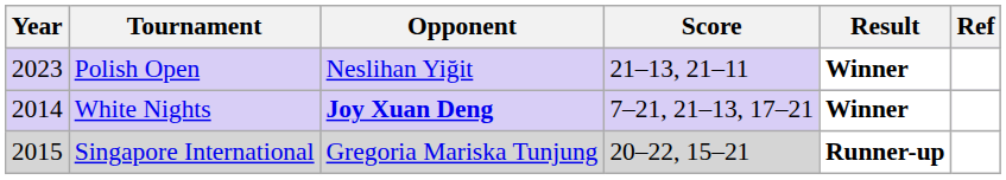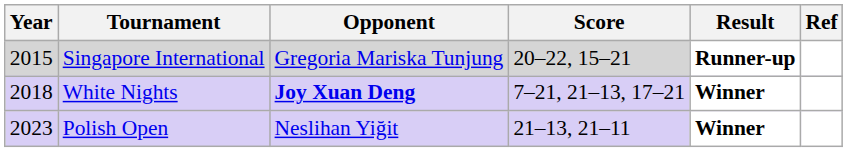 <table class="sortable wikitable" style="font-size: 90%;">
 <tr>
 <th>Year</th>
 <th>Tournament</th>
 <th>Opponent</th>
 <th>Score</th>
 <th>Result</th>
 <th>Ref</th>
 </tr>
+<tr style="background:#D5D5D5">
+<td align="center">2015</td>
+<td align="left"><a href='#'>Singapore International</a></td>
+<td align="left"> <a href='#'>Gregoria Mariska Tunjung</a></td>
+<td align="left">20–22, 15–21</td>
+<td style="text-align:left; background:white"> <strong>Runner-up</strong></td>
+<td style="text-align:center; background:white"></td>
+</tr>
+<tr style="background:#D8CEF6">
+<td align="center">2018</td>
+<td align="left"><a href='#'>White Nights</a></td>
+<td align="left"><strong> <a href='#'>Joy Xuan Deng</a></strong></td>
+<td align="left">7–21, 21–13, 17–21</td>
+<td style="text-align:left; background:white"> <strong>Winner</strong></td>
+<td style="text-align:center; background:white"></td>
+</tr>
 <tr style="background:#D8CEF6">
 <td align="center">2023</td>
 <td align="left"><a href='#'>Polish Open</a></td>
 <td align="left"> <a href='#'>Neslihan Yiğit</a></td>
 <td align="left">21–13, 21–11</td>
 <td style="text-align:left; background:white"> <strong>Winner</strong></td>
 <td style="text-align:center; background:white"></td>
 </tr>
-<tr style="background:#D8CEF6">
-<td align="center">2014</td>
-<td align="left"><a href='#'>White Nights</a></td>
-<td align="left"><strong> <a href='#'>Joy Xuan Deng</a></strong></td>
-<td align="left">7–21, 21–13, 17–21</td>
-<td style="text-align:left; background:white"> <strong>Winner</strong></td>
-<td style="text-align:center; background:white"></td>
-</tr>
-<tr style="background:#D5D5D5">
-<td align="center">2015</td>
-<td align="left"><a href='#'>Singapore International</a></td>
-<td align="left"> <a href='#'>Gregoria Mariska Tunjung</a></td>
-<td align="left">20–22, 15–21</td>
-<td style="text-align:left; background:white"> <strong>Runner-up</strong></td>
-<td style="text-align:center; background:white"></td>
-</tr>
 </table>
